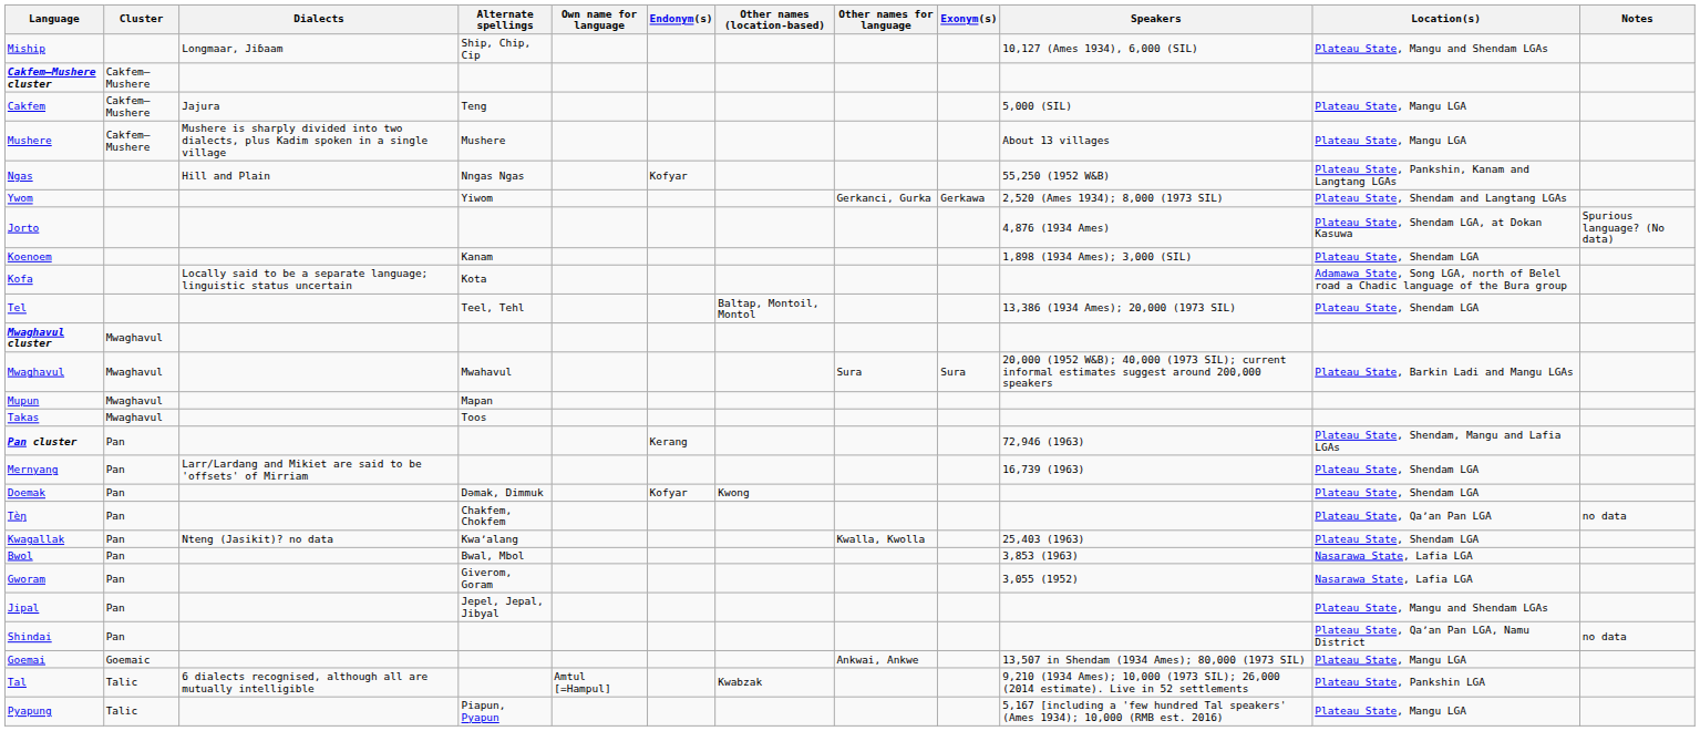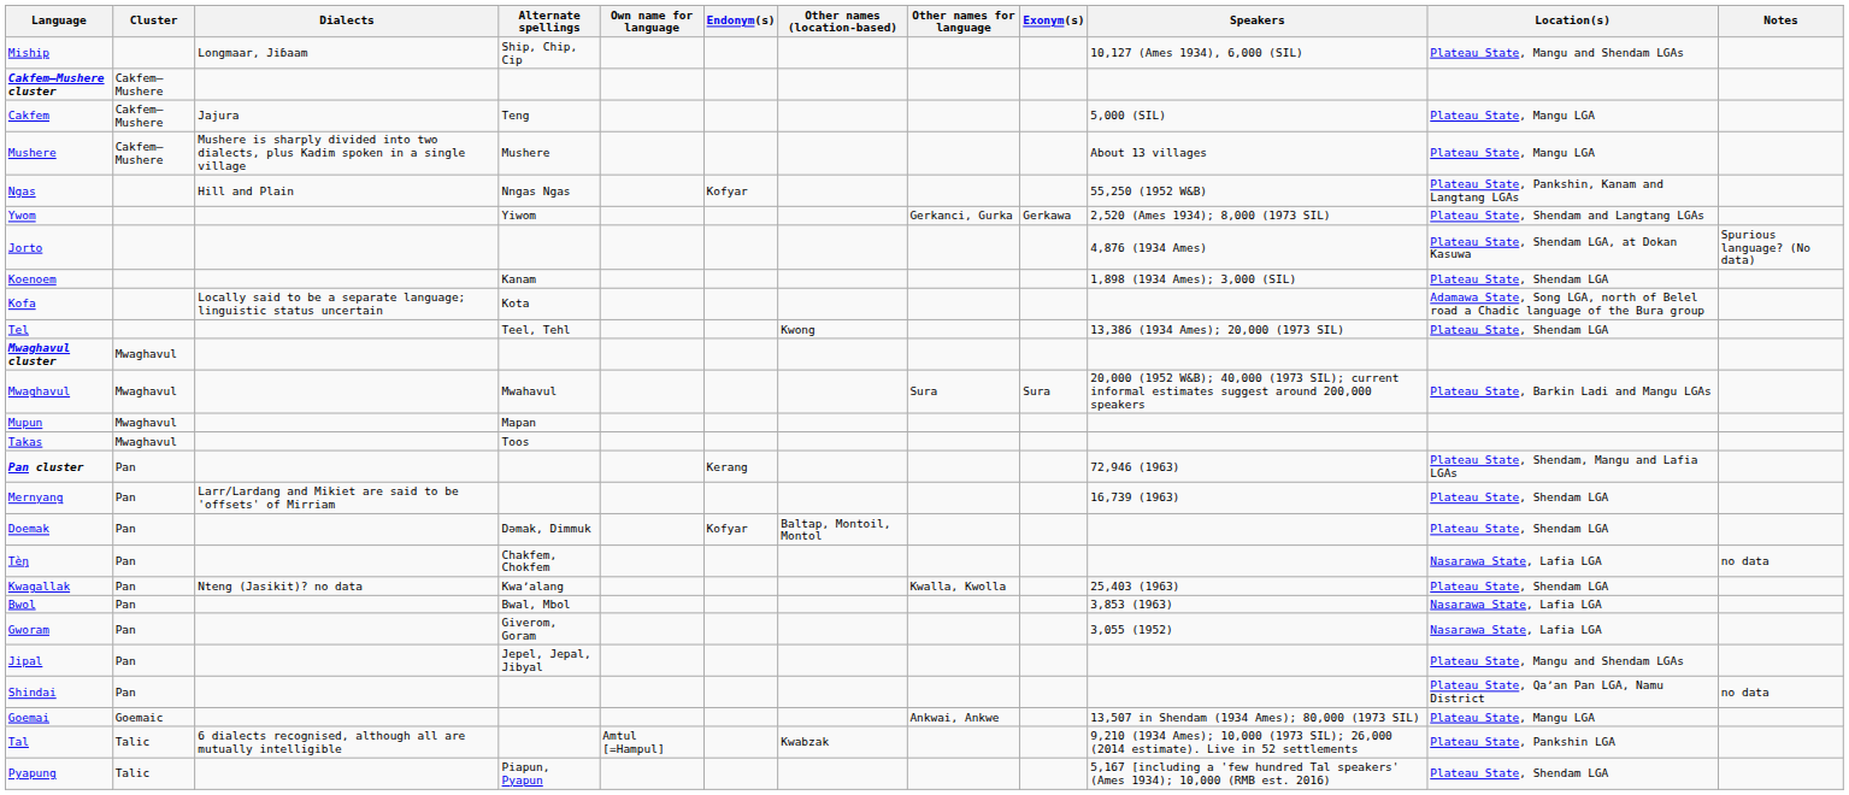 <table class="wikitable sortable" | style="font-size: 75%;" |>
 <tr>
 <th>Language</th>
 <th>Cluster</th>
 <th>Dialects</th>
 <th>Alternate spellings</th>
 <th>Own name for language</th>
 <th><a href='#'>Endonym</a>(s)</th>
 <th>Other names (location-based)</th>
 <th>Other names for language</th>
 <th><a href='#'>Exonym</a>(s)</th>
 <th>Speakers</th>
 <th>Location(s)</th>
 <th>Notes</th>
 </tr>
 <tr>
 <td><a href='#'>Miship</a></td>
 <td></td>
 <td>Longmaar, Jiɓaam</td>
 <td>Ship, Chip, Cip</td>
 <td></td>
 <td></td>
 <td></td>
 <td></td>
 <td></td>
 <td>10,127 (Ames 1934), 6,000 (SIL)</td>
 <td><a href='#'>Plateau State</a>, Mangu and Shendam LGAs</td>
 <td></td>
 </tr>
 <tr>
 <td><strong><em><a href='#'>Cakfem–Mushere</a> cluster</em></strong></td>
 <td>Cakfem–Mushere</td>
 <td></td>
 <td></td>
 <td></td>
 <td></td>
 <td></td>
 <td></td>
 <td></td>
 <td></td>
 <td></td>
 <td></td>
 </tr>
 <tr>
 <td><a href='#'>Cakfem</a></td>
 <td>Cakfem–Mushere</td>
 <td>Jajura</td>
 <td>Teng</td>
 <td></td>
 <td></td>
 <td></td>
 <td></td>
 <td></td>
 <td>5,000 (SIL)</td>
 <td><a href='#'>Plateau State</a>, Mangu LGA</td>
 <td></td>
 </tr>
 <tr>
 <td><a href='#'>Mushere</a></td>
 <td>Cakfem–Mushere</td>
 <td>Mushere is sharply divided into two dialects, plus Kadim spoken in a single village</td>
 <td>Mushere</td>
 <td></td>
 <td></td>
 <td></td>
 <td></td>
 <td></td>
 <td>About 13 villages</td>
 <td><a href='#'>Plateau State</a>, Mangu LGA</td>
 <td></td>
 </tr>
 <tr>
 <td><a href='#'>Ngas</a></td>
 <td></td>
 <td>Hill and Plain</td>
 <td>Nngas Ngas</td>
 <td></td>
 <td>Kofyar</td>
 <td></td>
 <td></td>
 <td></td>
 <td>55,250 (1952 W&B)</td>
 <td><a href='#'>Plateau State</a>, Pankshin, Kanam and Langtang LGAs</td>
 <td></td>
 </tr>
 <tr>
 <td><a href='#'>Ywom</a></td>
 <td></td>
 <td></td>
 <td>Yiwom</td>
 <td></td>
 <td></td>
 <td></td>
 <td>Gerkanci, Gurka</td>
 <td>Gerkawa</td>
 <td>2,520 (Ames 1934); 8,000 (1973 SIL)</td>
 <td><a href='#'>Plateau State</a>, Shendam and Langtang LGAs</td>
 <td></td>
 </tr>
 <tr>
 <td><a href='#'>Jorto</a></td>
 <td></td>
 <td></td>
 <td></td>
 <td></td>
 <td></td>
 <td></td>
 <td></td>
 <td></td>
 <td>4,876 (1934 Ames)</td>
 <td><a href='#'>Plateau State</a>, Shendam LGA, at Dokan Kasuwa</td>
 <td>Spurious language? (No data)</td>
 </tr>
 <tr>
 <td><a href='#'>Koenoem</a></td>
 <td></td>
 <td></td>
 <td>Kanam</td>
 <td></td>
 <td></td>
 <td></td>
 <td></td>
 <td></td>
 <td>1,898 (1934 Ames); 3,000 (SIL)</td>
 <td><a href='#'>Plateau State</a>, Shendam LGA</td>
 <td></td>
 </tr>
 <tr>
 <td><a href='#'>Kofa</a></td>
 <td></td>
 <td>Locally said to be a separate language; linguistic status uncertain</td>
 <td>Kota</td>
 <td></td>
 <td></td>
 <td></td>
 <td></td>
 <td></td>
 <td></td>
 <td><a href='#'>Adamawa State</a>, Song LGA, north of Belel road a Chadic language of the Bura group</td>
 <td></td>
 </tr>
 <tr>
 <td><a href='#'>Tel</a></td>
 <td></td>
 <td></td>
 <td>Teel, Tehl</td>
 <td></td>
 <td></td>
-<td>Baltap, Montoil, Montol</td>
+<td>Kwong</td>
 <td></td>
 <td></td>
 <td>13,386 (1934 Ames); 20,000 (1973 SIL)</td>
 <td><a href='#'>Plateau State</a>, Shendam LGA</td>
 <td></td>
 </tr>
 <tr>
 <td><strong><em><a href='#'>Mwaghavul</a> cluster</em></strong></td>
 <td>Mwaghavul</td>
 <td></td>
 <td></td>
 <td></td>
 <td></td>
 <td></td>
 <td></td>
 <td></td>
 <td></td>
 <td></td>
 <td></td>
 </tr>
 <tr>
 <td><a href='#'>Mwaghavul</a></td>
 <td>Mwaghavul</td>
 <td></td>
 <td>Mwahavul</td>
 <td></td>
 <td></td>
 <td></td>
 <td>Sura</td>
 <td>Sura</td>
 <td>20,000 (1952 W&B); 40,000 (1973 SIL); current informal estimates suggest around 200,000 speakers</td>
 <td><a href='#'>Plateau State</a>, Barkin Ladi and Mangu LGAs</td>
 <td></td>
 </tr>
 <tr>
 <td><a href='#'>Mupun</a></td>
 <td>Mwaghavul</td>
 <td></td>
 <td>Mapan</td>
 <td></td>
 <td></td>
 <td></td>
 <td></td>
 <td></td>
 <td></td>
 <td></td>
 <td></td>
 </tr>
 <tr>
 <td><a href='#'>Takas</a></td>
 <td>Mwaghavul</td>
 <td></td>
 <td>Toos</td>
 <td></td>
 <td></td>
 <td></td>
 <td></td>
 <td></td>
 <td></td>
 <td></td>
 <td></td>
 </tr>
 <tr>
 <td><strong><em><a href='#'>Pan</a> cluster</em></strong></td>
 <td>Pan</td>
 <td></td>
 <td></td>
 <td></td>
 <td>Kerang</td>
 <td></td>
 <td></td>
 <td></td>
 <td>72,946 (1963)</td>
 <td><a href='#'>Plateau State</a>, Shendam, Mangu and Lafia LGAs</td>
 <td></td>
 </tr>
 <tr>
 <td><a href='#'>Mernyang</a></td>
 <td>Pan</td>
 <td>Larr/Lardang and Mikiet are said to be 'offsets' of Mirriam</td>
 <td></td>
 <td></td>
 <td></td>
 <td></td>
 <td></td>
 <td></td>
 <td>16,739 (1963)</td>
 <td><a href='#'>Plateau State</a>, Shendam LGA</td>
 <td></td>
 </tr>
 <tr>
 <td><a href='#'>Doemak</a></td>
 <td>Pan</td>
 <td></td>
 <td>Dәmak, Dimmuk</td>
 <td></td>
 <td>Kofyar</td>
-<td>Kwong</td>
+<td>Baltap, Montoil, Montol</td>
 <td></td>
 <td></td>
 <td></td>
 <td><a href='#'>Plateau State</a>, Shendam LGA</td>
 <td></td>
 </tr>
 <tr>
 <td><a href='#'>Tèŋ</a></td>
 <td>Pan</td>
 <td></td>
 <td>Chakfem, Chokfem</td>
 <td></td>
 <td></td>
 <td></td>
 <td></td>
 <td></td>
 <td></td>
-<td><a href='#'>Plateau State</a>, Qaʼan Pan LGA</td>
+<td><a href='#'>Nasarawa State</a>, Lafia LGA</td>
 <td>no data</td>
 </tr>
 <tr>
 <td><a href='#'>Kwagallak</a></td>
 <td>Pan</td>
 <td>Nteng (Jasikit)? no data</td>
 <td>Kwaʼalang</td>
 <td></td>
 <td></td>
 <td></td>
 <td>Kwalla, Kwolla</td>
 <td></td>
 <td>25,403 (1963)</td>
 <td><a href='#'>Plateau State</a>, Shendam LGA</td>
 <td></td>
 </tr>
 <tr>
 <td><a href='#'>Bwol</a></td>
 <td>Pan</td>
 <td></td>
 <td>Bwal, Mbol</td>
 <td></td>
 <td></td>
 <td></td>
 <td></td>
 <td></td>
 <td>3,853 (1963)</td>
 <td><a href='#'>Nasarawa State</a>, Lafia LGA</td>
 <td></td>
 </tr>
 <tr>
 <td><a href='#'>Gworam</a></td>
 <td>Pan</td>
 <td></td>
 <td>Giverom, Goram</td>
 <td></td>
 <td></td>
 <td></td>
 <td></td>
 <td></td>
 <td>3,055 (1952)</td>
 <td><a href='#'>Nasarawa State</a>, Lafia LGA</td>
 <td></td>
 </tr>
 <tr>
 <td><a href='#'>Jipal</a></td>
 <td>Pan</td>
 <td></td>
 <td>Jepel, Jepal, Jibyal</td>
 <td></td>
 <td></td>
 <td></td>
 <td></td>
 <td></td>
 <td></td>
 <td><a href='#'>Plateau State</a>, Mangu and Shendam LGAs</td>
 <td></td>
 </tr>
 <tr>
 <td><a href='#'>Shindai</a></td>
 <td>Pan</td>
 <td></td>
 <td></td>
 <td></td>
 <td></td>
 <td></td>
 <td></td>
 <td></td>
 <td></td>
 <td><a href='#'>Plateau State</a>, Qaʼan Pan LGA, Namu District</td>
 <td>no data</td>
 </tr>
 <tr>
 <td><a href='#'>Goemai</a></td>
 <td>Goemaic</td>
 <td></td>
 <td></td>
 <td></td>
 <td></td>
 <td></td>
 <td>Ankwai, Ankwe</td>
 <td></td>
 <td>13,507 in Shendam (1934 Ames); 80,000 (1973 SIL)</td>
 <td><a href='#'>Plateau State</a>, Mangu LGA</td>
 <td></td>
 </tr>
 <tr>
 <td><a href='#'>Tal</a></td>
 <td>Talic</td>
 <td>6 dialects recognised, although all are mutually intelligible</td>
 <td></td>
 <td>Amtul [=Hampul]</td>
 <td></td>
 <td>Kwabzak</td>
 <td></td>
 <td></td>
 <td>9,210 (1934 Ames); 10,000 (1973 SIL); 26,000 (2014 estimate). Live in 52 settlements</td>
 <td><a href='#'>Plateau State</a>, Pankshin LGA</td>
 <td></td>
 </tr>
 <tr>
 <td><a href='#'>Pyapung</a></td>
 <td>Talic</td>
 <td></td>
 <td>Piapun, <a href='#'>Pyapun</a></td>
 <td></td>
 <td></td>
 <td></td>
 <td></td>
 <td></td>
 <td>5,167 [including a 'few hundred Tal speakers' (Ames 1934); 10,000 (RMB est. 2016)</td>
-<td><a href='#'>Plateau State</a>, Mangu LGA</td>
+<td><a href='#'>Plateau State</a>, Shendam LGA</td>
 <td></td>
 </tr>
 </table>
